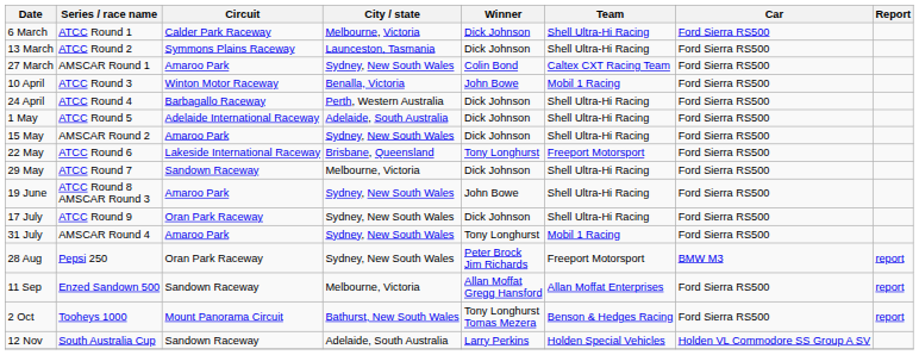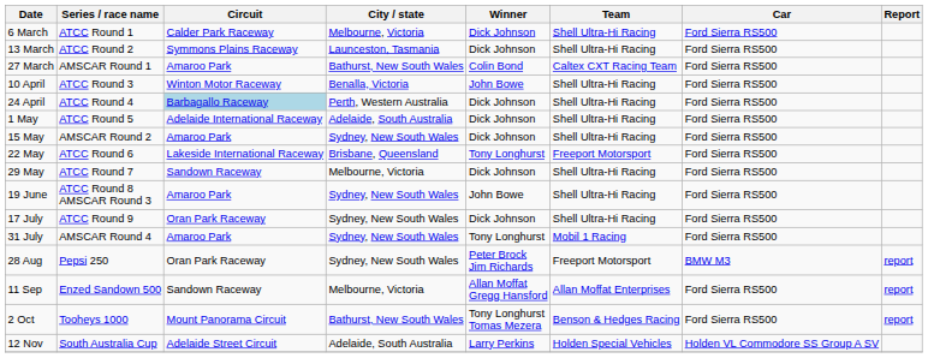 <table class="wikitable" style="font-size: 90%">
 <tr>
 <th>Date</th>
 <th>Series / race name</th>
 <th>Circuit</th>
 <th>City / state</th>
 <th>Winner</th>
 <th>Team</th>
 <th>Car</th>
 <th>Report</th>
 </tr>
 <tr>
 <td>6 March</td>
 <td><a href='#'>ATCC</a> Round 1</td>
 <td><a href='#'>Calder Park Raceway</a></td>
 <td><a href='#'>Melbourne</a>, <a href='#'>Victoria</a></td>
 <td><a href='#'>Dick Johnson</a></td>
 <td><a href='#'>Shell Ultra-Hi Racing</a></td>
 <td><a href='#'>Ford Sierra RS500</a></td>
 <td></td>
 </tr>
 <tr>
 <td>13 March</td>
 <td><a href='#'>ATCC</a> Round 2</td>
 <td><a href='#'>Symmons Plains Raceway</a></td>
 <td><a href='#'>Launceston, Tasmania</a></td>
 <td>Dick Johnson</td>
 <td>Shell Ultra-Hi Racing</td>
 <td>Ford Sierra RS500</td>
 <td></td>
 </tr>
 <tr>
 <td>27 March</td>
 <td>AMSCAR Round 1</td>
 <td><a href='#'>Amaroo Park</a></td>
-<td><a href='#'>Sydney</a>, <a href='#'>New South Wales</a></td>
+<td><a href='#'>Bathurst, New South Wales</a></td>
 <td><a href='#'>Colin Bond</a></td>
 <td><a href='#'>Caltex CXT Racing Team</a></td>
 <td>Ford Sierra RS500</td>
 <td></td>
 </tr>
 <tr>
 <td>10 April</td>
 <td><a href='#'>ATCC</a> Round 3</td>
 <td><a href='#'>Winton Motor Raceway</a></td>
 <td><a href='#'>Benalla, Victoria</a></td>
 <td><a href='#'>John Bowe</a></td>
-<td><a href='#'>Mobil 1 Racing</a></td>
+<td>Shell Ultra-Hi Racing</td>
 <td>Ford Sierra RS500</td>
 <td></td>
 </tr>
 <tr>
 <td>24 April</td>
 <td><a href='#'>ATCC</a> Round 4</td>
-<td><a href='#'>Barbagallo Raceway</a></td>
+<td style="background: lightblue;"><a href='#'>Barbagallo Raceway</a></td>
 <td><a href='#'>Perth</a>, Western Australia</td>
 <td>Dick Johnson</td>
 <td>Shell Ultra-Hi Racing</td>
 <td>Ford Sierra RS500</td>
 <td></td>
 </tr>
 <tr>
 <td>1 May</td>
 <td><a href='#'>ATCC</a> Round 5</td>
 <td><a href='#'>Adelaide International Raceway</a></td>
 <td><a href='#'>Adelaide</a>, <a href='#'>South Australia</a></td>
 <td>Dick Johnson</td>
 <td>Shell Ultra-Hi Racing</td>
 <td>Ford Sierra RS500</td>
 <td></td>
 </tr>
 <tr>
 <td>15 May</td>
 <td>AMSCAR Round 2</td>
 <td><a href='#'>Amaroo Park</a></td>
 <td><a href='#'>Sydney</a>, <a href='#'>New South Wales</a></td>
 <td>Dick Johnson</td>
 <td>Shell Ultra-Hi Racing</td>
 <td>Ford Sierra RS500</td>
 <td></td>
 </tr>
 <tr>
 <td>22 May</td>
 <td><a href='#'>ATCC</a> Round 6</td>
 <td><a href='#'>Lakeside International Raceway</a></td>
 <td><a href='#'>Brisbane</a>, <a href='#'>Queensland</a></td>
 <td><a href='#'>Tony Longhurst</a></td>
 <td><a href='#'>Freeport Motorsport</a></td>
 <td>Ford Sierra RS500</td>
 <td></td>
 </tr>
 <tr>
 <td>29 May</td>
 <td><a href='#'>ATCC</a> Round 7</td>
 <td><a href='#'>Sandown Raceway</a></td>
 <td>Melbourne, Victoria</td>
 <td>Dick Johnson</td>
 <td>Shell Ultra-Hi Racing</td>
 <td>Ford Sierra RS500</td>
 <td></td>
 </tr>
 <tr>
 <td>19 June</td>
 <td><a href='#'>ATCC</a> Round 8<br>AMSCAR Round 3</td>
 <td><a href='#'>Amaroo Park</a></td>
 <td><a href='#'>Sydney</a>, <a href='#'>New South Wales</a></td>
 <td>John Bowe</td>
 <td>Shell Ultra-Hi Racing</td>
 <td>Ford Sierra RS500</td>
 <td></td>
 </tr>
 <tr>
 <td>17 July</td>
 <td><a href='#'>ATCC</a> Round 9</td>
 <td><a href='#'>Oran Park Raceway</a></td>
 <td>Sydney, New South Wales</td>
 <td>Dick Johnson</td>
 <td>Shell Ultra-Hi Racing</td>
 <td>Ford Sierra RS500</td>
 <td></td>
 </tr>
 <tr>
 <td>31 July</td>
 <td>AMSCAR Round 4</td>
 <td><a href='#'>Amaroo Park</a></td>
 <td><a href='#'>Sydney</a>, <a href='#'>New South Wales</a></td>
 <td>Tony Longhurst</td>
 <td><a href='#'>Mobil 1 Racing</a></td>
 <td>Ford Sierra RS500</td>
 <td></td>
 </tr>
 <tr>
 <td>28 Aug</td>
 <td><a href='#'>Pepsi</a> 250</td>
 <td>Oran Park Raceway</td>
 <td>Sydney, New South Wales</td>
 <td><a href='#'>Peter Brock</a><br><a href='#'>Jim Richards</a></td>
 <td>Freeport Motorsport</td>
 <td><a href='#'>BMW M3</a></td>
 <td><a href='#'>report</a></td>
 </tr>
 <tr>
 <td>11 Sep</td>
 <td><a href='#'>Enzed Sandown 500</a></td>
 <td>Sandown Raceway</td>
 <td>Melbourne, Victoria</td>
 <td><a href='#'>Allan Moffat</a><br><a href='#'>Gregg Hansford</a></td>
 <td><a href='#'>Allan Moffat Enterprises</a></td>
 <td>Ford Sierra RS500</td>
 <td><a href='#'>report</a></td>
 </tr>
 <tr>
 <td>2 Oct</td>
 <td><a href='#'>Tooheys 1000</a></td>
 <td><a href='#'>Mount Panorama Circuit</a></td>
 <td><a href='#'>Bathurst, New South Wales</a></td>
 <td>Tony Longhurst<br><a href='#'>Tomas Mezera</a></td>
 <td><a href='#'>Benson & Hedges Racing</a></td>
 <td>Ford Sierra RS500</td>
 <td><a href='#'>report</a></td>
 </tr>
 <tr>
 <td>12 Nov</td>
 <td><a href='#'>South Australia Cup</a></td>
-<td>Sandown Raceway</td>
+<td><a href='#'>Adelaide Street Circuit</a></td>
 <td>Adelaide, South Australia</td>
 <td><a href='#'>Larry Perkins</a></td>
 <td><a href='#'>Holden Special Vehicles</a></td>
 <td><a href='#'>Holden VL Commodore SS Group A SV</a></td>
 <td></td>
 </tr>
 <tr>
 </tr>
 </table>
